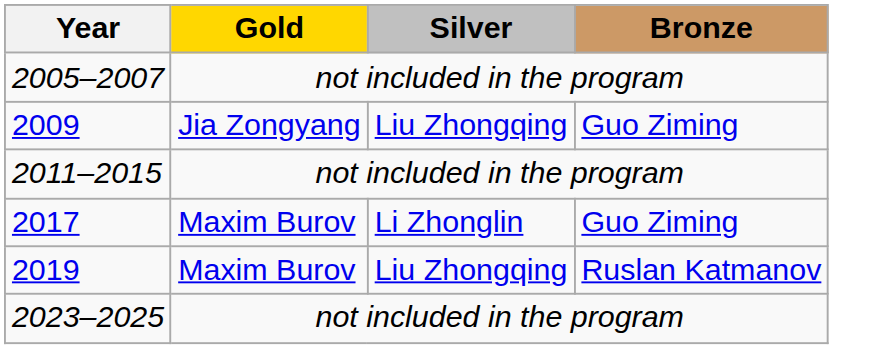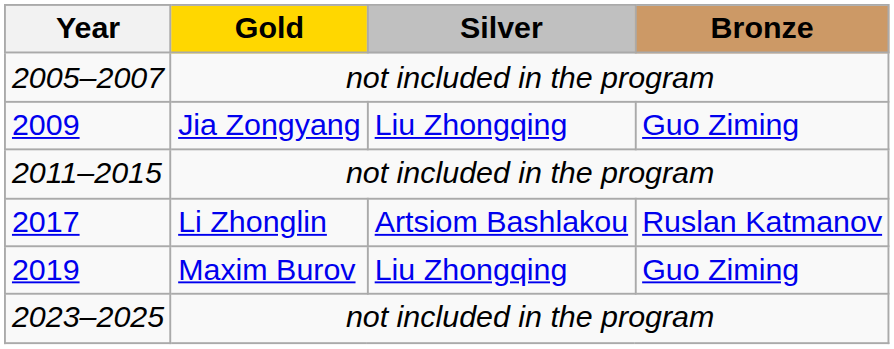 <table class="wikitable">
 <tr>
 <th>Year</th>
 <td align=center bgcolor=gold><strong>Gold</strong></td>
 <td align=center bgcolor=silver><strong>Silver</strong></td>
 <td align=center bgcolor=cc9966><strong>Bronze</strong></td>
 </tr>
 <tr>
 <td><em>2005–2007</em></td>
 <td colspan=3 align=center><em>not included in the program</em></td>
 </tr>
 <tr>
 <td><a href='#'>2009</a></td>
 <td> <a href='#'>Jia Zongyang</a></td>
 <td> <a href='#'>Liu Zhongqing</a></td>
 <td> <a href='#'>Guo Ziming</a></td>
 </tr>
 <tr>
 <td><em>2011–2015</em></td>
 <td colspan=3 align=center><em>not included in the program</em></td>
 </tr>
 <tr>
 <td><a href='#'>2017</a></td>
-<td> <a href='#'>Maxim Burov</a></td>
 <td> <a href='#'>Li Zhonglin</a></td>
-<td> <a href='#'>Guo Ziming</a></td>
+<td> <a href='#'>Artsiom Bashlakou</a></td>
+<td> <a href='#'>Ruslan Katmanov</a></td>
 </tr>
 <tr>
 <td><a href='#'>2019</a></td>
 <td> <a href='#'>Maxim Burov</a></td>
 <td> <a href='#'>Liu Zhongqing</a></td>
-<td> <a href='#'>Ruslan Katmanov</a></td>
+<td> <a href='#'>Guo Ziming</a></td>
 </tr>
 <tr>
 <td><em>2023–2025</em></td>
 <td colspan=3 align=center><em>not included in the program</em></td>
 </tr>
 </table>
